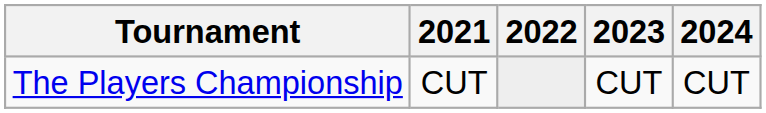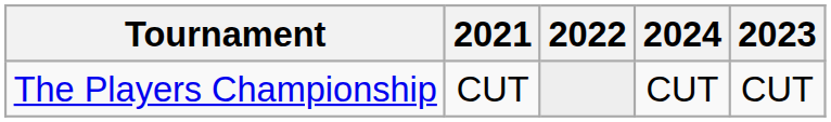 <table class="wikitable" style="font-size:95%;text-align:center;">
 <tr>
 <th>Tournament</th>
 <th>2021</th>
 <th>2022</th>
+<th>2024</th>
 <th>2023</th>
-<th>2024</th>
 </tr>
 <tr>
 <td align=left><a href='#'>The Players Championship</a></td>
 <td>CUT</td>
 <td style="background:#eeeeee;"></td>
 <td>CUT</td>
 <td>CUT</td>
 </tr>
 </table>
